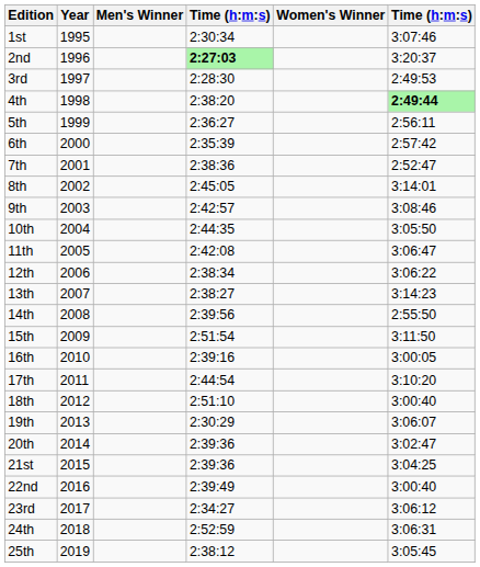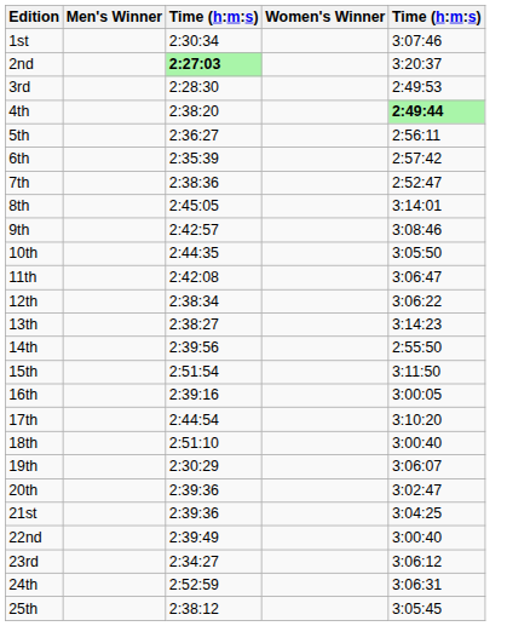 <table class="wikitable sortable">
 <tr>
 <th>Edition</th>
-<th>Year</th>
 <th>Men's Winner</th>
 <th>Time (<a href='#'>h</a>:<a href='#'>m</a>:<a href='#'>s</a>)</th>
 <th>Women's Winner</th>
 <th>Time (<a href='#'>h</a>:<a href='#'>m</a>:<a href='#'>s</a>)</th>
 </tr>
 <tr>
 <td>1st</td>
-<td>1995</td>
 <td></td>
 <td>2:30:34</td>
 <td></td>
 <td>3:07:46</td>
 </tr>
 <tr>
 <td>2nd</td>
-<td>1996</td>
 <td></td>
 <td bgcolor=#A9F5A9><strong>2:27:03</strong></td>
 <td></td>
 <td>3:20:37</td>
 </tr>
 <tr>
 <td>3rd</td>
-<td>1997</td>
 <td></td>
 <td>2:28:30</td>
 <td></td>
 <td>2:49:53</td>
 </tr>
 <tr>
 <td>4th</td>
-<td>1998</td>
 <td></td>
 <td>2:38:20</td>
 <td></td>
 <td bgcolor=#A9F5A9><strong>2:49:44</strong></td>
 </tr>
 <tr>
 <td>5th</td>
-<td>1999</td>
 <td></td>
 <td>2:36:27</td>
 <td></td>
 <td>2:56:11</td>
 </tr>
 <tr>
 <td>6th</td>
-<td>2000</td>
 <td></td>
 <td>2:35:39</td>
 <td></td>
 <td>2:57:42</td>
 </tr>
 <tr>
 <td>7th</td>
-<td>2001</td>
 <td></td>
 <td>2:38:36</td>
 <td></td>
 <td>2:52:47</td>
 </tr>
 <tr>
 <td>8th</td>
-<td>2002</td>
 <td></td>
 <td>2:45:05</td>
 <td></td>
 <td>3:14:01</td>
 </tr>
 <tr>
 <td>9th</td>
-<td>2003</td>
 <td></td>
 <td>2:42:57</td>
 <td></td>
 <td>3:08:46</td>
 </tr>
 <tr>
 <td>10th</td>
-<td>2004</td>
 <td></td>
 <td>2:44:35</td>
 <td></td>
 <td>3:05:50</td>
 </tr>
 <tr>
 <td>11th</td>
-<td>2005</td>
 <td></td>
 <td>2:42:08</td>
 <td></td>
 <td>3:06:47</td>
 </tr>
 <tr>
 <td>12th</td>
-<td>2006</td>
 <td></td>
 <td>2:38:34</td>
 <td></td>
 <td>3:06:22</td>
 </tr>
 <tr>
 <td>13th</td>
-<td>2007</td>
 <td></td>
 <td>2:38:27</td>
 <td></td>
 <td>3:14:23</td>
 </tr>
 <tr>
 <td>14th</td>
-<td>2008</td>
 <td></td>
 <td>2:39:56</td>
 <td></td>
 <td>2:55:50</td>
 </tr>
 <tr>
 <td>15th</td>
-<td>2009</td>
 <td></td>
 <td>2:51:54</td>
 <td></td>
 <td>3:11:50</td>
 </tr>
 <tr>
 <td>16th</td>
-<td>2010</td>
 <td></td>
 <td>2:39:16</td>
 <td></td>
 <td>3:00:05</td>
 </tr>
 <tr>
 <td>17th</td>
-<td>2011</td>
 <td></td>
 <td>2:44:54</td>
 <td></td>
 <td>3:10:20</td>
 </tr>
 <tr>
 <td>18th</td>
-<td>2012</td>
 <td></td>
 <td>2:51:10</td>
 <td></td>
 <td>3:00:40</td>
 </tr>
 <tr>
 <td>19th</td>
-<td>2013</td>
 <td></td>
 <td>2:30:29</td>
 <td></td>
 <td>3:06:07</td>
 </tr>
 <tr>
 <td>20th</td>
-<td>2014</td>
 <td></td>
 <td>2:39:36</td>
 <td></td>
 <td>3:02:47</td>
 </tr>
 <tr>
 <td>21st</td>
-<td>2015</td>
 <td></td>
 <td>2:39:36</td>
 <td></td>
 <td>3:04:25</td>
 </tr>
 <tr>
 <td>22nd</td>
-<td>2016</td>
 <td></td>
 <td>2:39:49</td>
 <td></td>
 <td>3:00:40</td>
 </tr>
 <tr>
 <td>23rd</td>
-<td>2017</td>
 <td></td>
 <td>2:34:27</td>
 <td></td>
 <td>3:06:12</td>
 </tr>
 <tr>
 <td>24th</td>
-<td>2018</td>
 <td></td>
 <td>2:52:59</td>
 <td></td>
 <td>3:06:31</td>
 </tr>
 <tr>
 <td>25th</td>
-<td>2019</td>
 <td></td>
 <td>2:38:12</td>
 <td></td>
 <td>3:05:45</td>
 </tr>
 </table>
